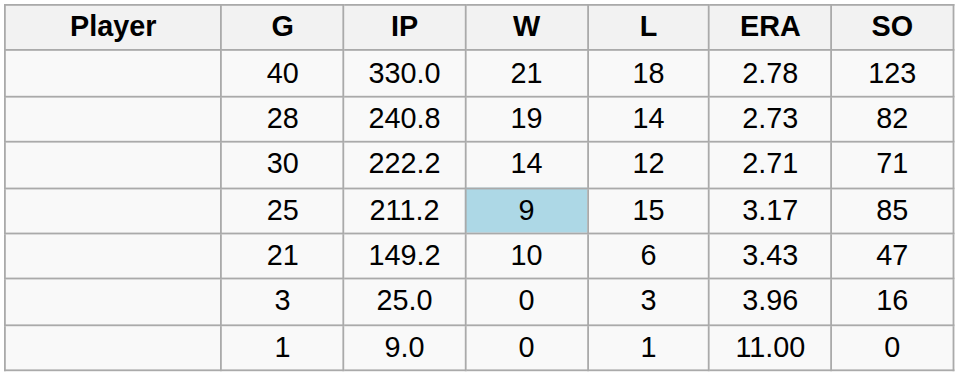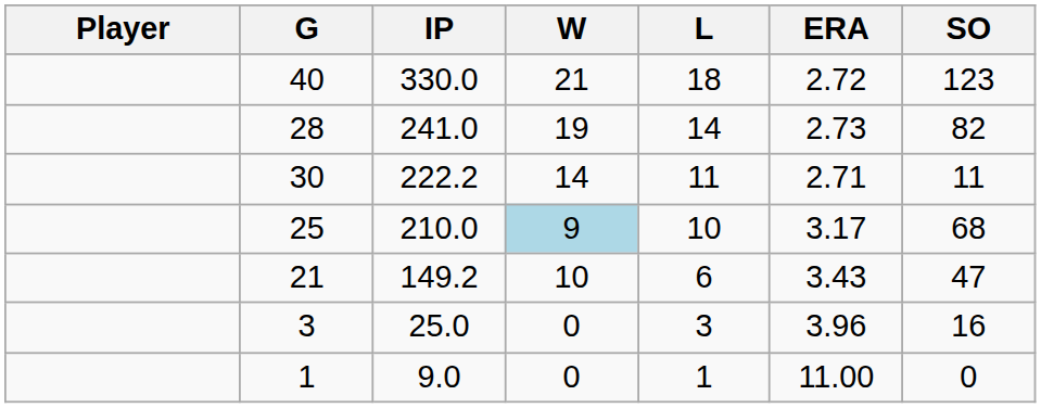 <table class="wikitable sortable">
 <tr>
 <th bgcolor="#DDDDFF" width="16%">Player</th>
 <th bgcolor="#DDDDFF" width="9%">G</th>
 <th bgcolor="#DDDDFF" width="9%">IP</th>
 <th bgcolor="#DDDDFF" width="9%">W</th>
 <th bgcolor="#DDDDFF" width="9%">L</th>
 <th bgcolor="#DDDDFF" width="9%">ERA</th>
 <th bgcolor="#DDDDFF" width="9%">SO</th>
 </tr>
 <tr align="center">
 <td></td>
 <td>40</td>
 <td>330.0</td>
 <td>21</td>
 <td>18</td>
-<td>2.78</td>
+<td>2.72</td>
 <td>123</td>
 </tr>
 <tr align="center">
 <td></td>
 <td>28</td>
-<td>240.8</td>
+<td>241.0</td>
 <td>19</td>
 <td>14</td>
 <td>2.73</td>
 <td>82</td>
 </tr>
 <tr align="center">
 <td></td>
 <td>30</td>
 <td>222.2</td>
 <td>14</td>
-<td>12</td>
+<td>11</td>
 <td>2.71</td>
-<td>71</td>
+<td>11</td>
 </tr>
 <tr align=center>
 <td></td>
 <td>25</td>
-<td>211.2</td>
+<td>210.0</td>
 <td style="background: lightblue;">9</td>
-<td>15</td>
+<td>10</td>
 <td>3.17</td>
-<td>85</td>
+<td>68</td>
 </tr>
 <tr align="center">
 <td></td>
 <td>21</td>
 <td>149.2</td>
 <td>10</td>
 <td>6</td>
 <td>3.43</td>
 <td>47</td>
 </tr>
 <tr align="center">
 <td></td>
 <td>3</td>
 <td>25.0</td>
 <td>0</td>
 <td>3</td>
 <td>3.96</td>
 <td>16</td>
 </tr>
 <tr align="center">
 <td></td>
 <td>1</td>
 <td>9.0</td>
 <td>0</td>
 <td>1</td>
 <td>11.00</td>
 <td>0</td>
 </tr>
 </table>
